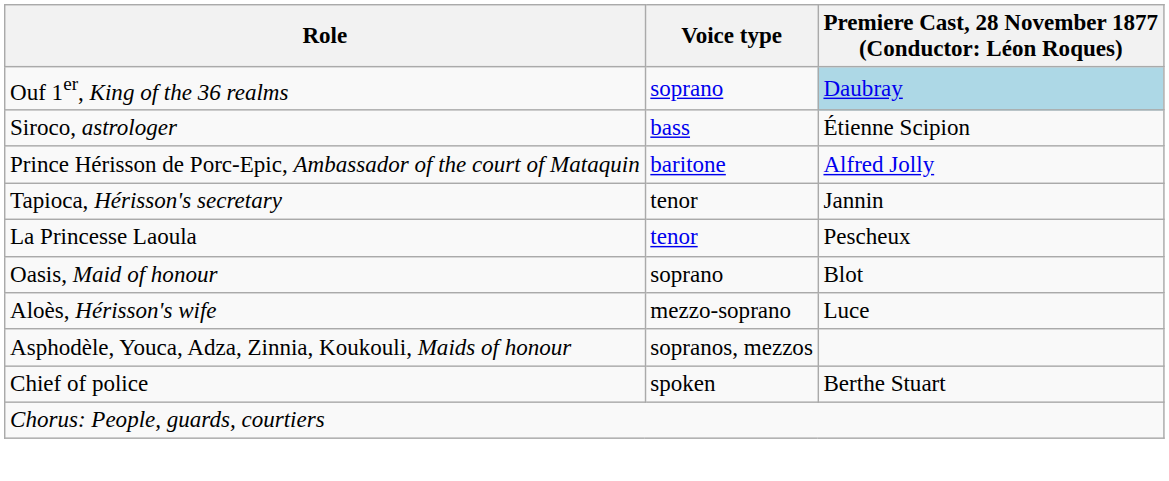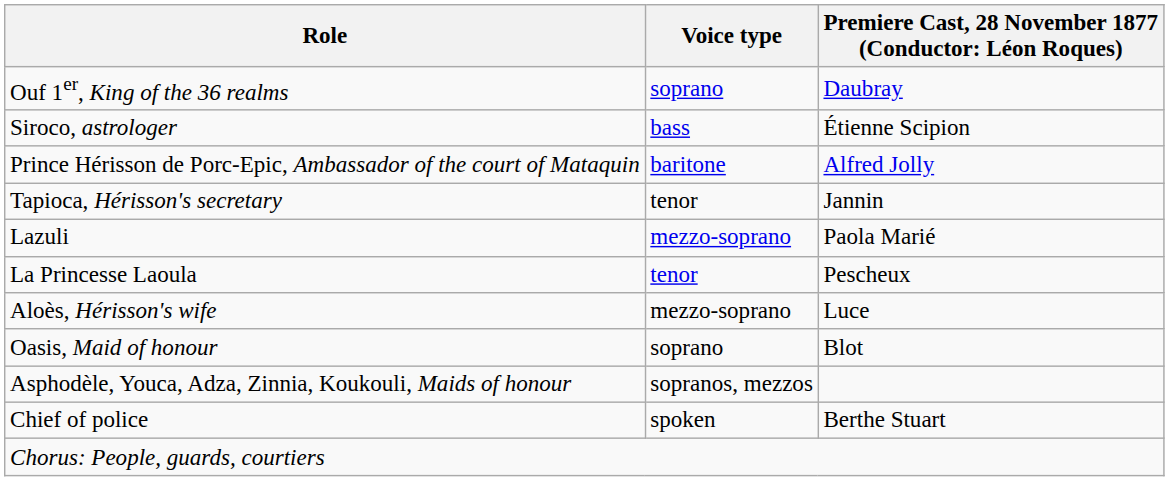 <table class="wikitable">
 <tr>
 <th>Role</th>
 <th>Voice type</th>
 <th>Premiere Cast, 28 November 1877<br> (Conductor: Léon Roques)</th>
 </tr>
 <tr>
 <td>Ouf 1<sup>er</sup>, <em>King of the 36 realms</em></td>
 <td><a href='#'>soprano</a></td>
-<td style="background: lightblue;"><a href='#'>Daubray</a></td>
+<td><a href='#'>Daubray</a></td>
 </tr>
 <tr>
 <td>Siroco, <em>astrologer</em></td>
 <td><a href='#'>bass</a></td>
 <td>Étienne Scipion</td>
 </tr>
 <tr>
 <td>Prince Hérisson de Porc-Epic, <em>Ambassador of the court of Mataquin</em></td>
 <td><a href='#'>baritone</a></td>
 <td><a href='#'>Alfred Jolly</a></td>
 </tr>
 <tr>
 <td>Tapioca, <em>Hérisson's secretary</em></td>
 <td>tenor</td>
 <td>Jannin</td>
 </tr>
 <tr>
+<td>Lazuli</td>
+<td><a href='#'>mezzo-soprano</a></td>
+<td>Paola Marié</td>
+</tr>
+<tr>
 <td>La Princesse Laoula</td>
 <td><a href='#'>tenor</a></td>
 <td>Pescheux</td>
 </tr>
 <tr>
+<td>Aloès, <em>Hérisson's wife</em></td>
+<td>mezzo-soprano</td>
+<td>Luce</td>
+</tr>
+<tr>
 <td>Oasis, <em>Maid of honour</em></td>
 <td>soprano</td>
 <td>Blot</td>
-</tr>
-<tr>
-<td>Aloès, <em>Hérisson's wife</em></td>
-<td>mezzo-soprano</td>
-<td>Luce</td>
 </tr>
 <tr>
 <td>Asphodèle, Youca, Adza, Zinnia, Koukouli, <em>Maids of honour</em></td>
 <td>sopranos, mezzos</td>
 <td></td>
 </tr>
 <tr>
 <td>Chief of police</td>
 <td>spoken</td>
 <td>Berthe Stuart</td>
 </tr>
 <tr>
 <td colspan="3"><em>Chorus: People, guards, courtiers</em></td>
 </tr>
 </table>
